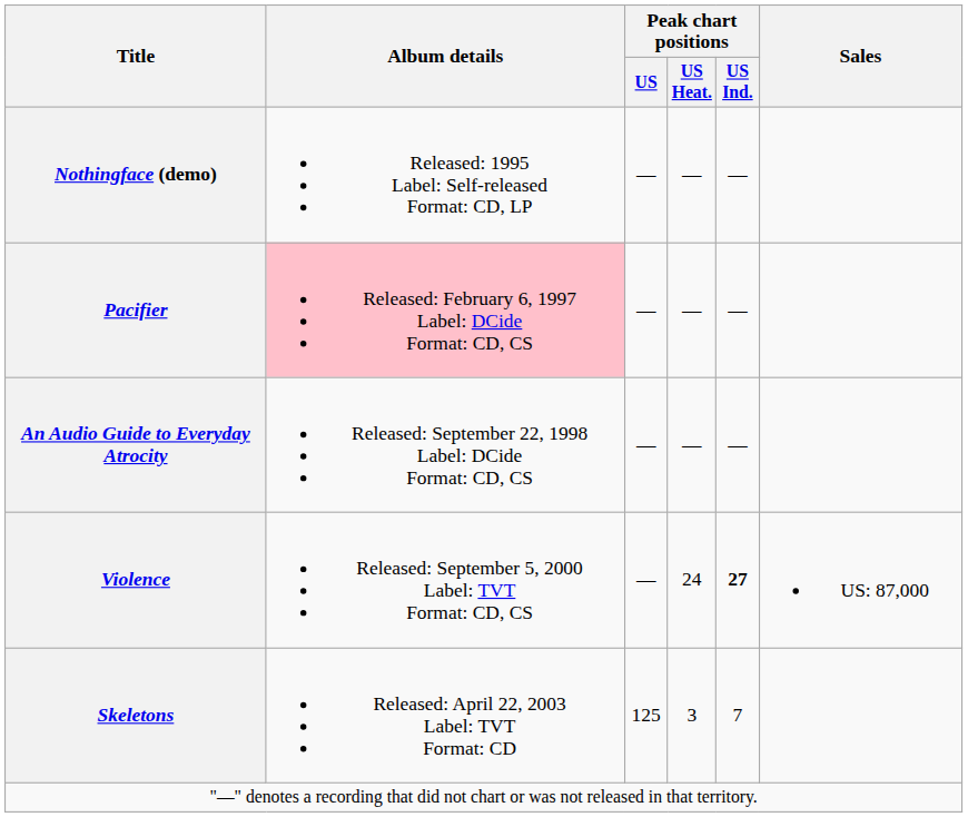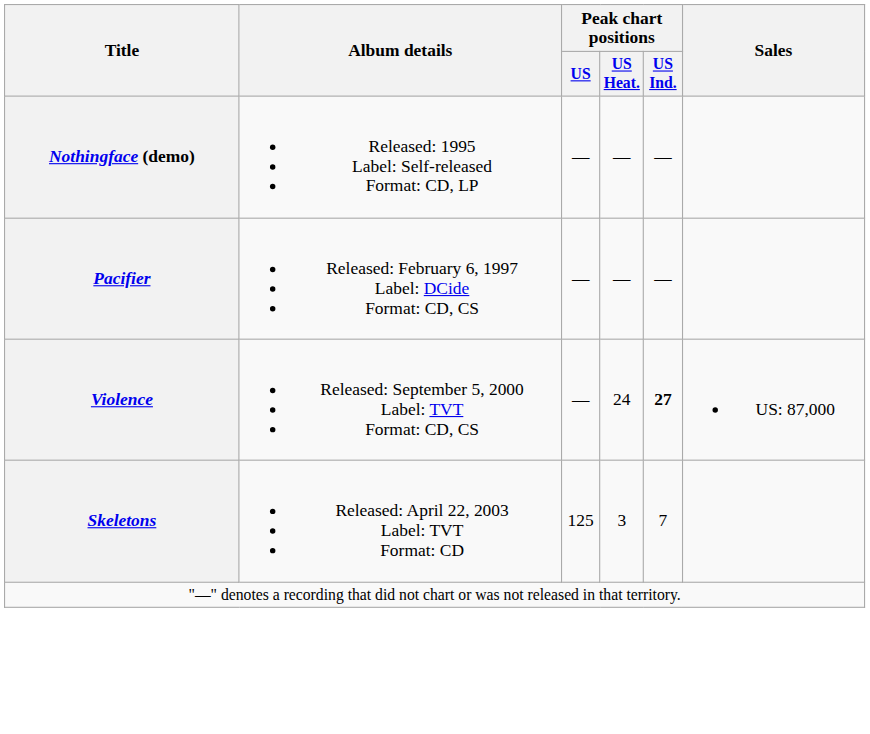 <table class="wikitable plainrowheaders" style="text-align:center;" border="1">
 <tr>
 <th rowspan="2" scope="col" style="width:13em;">Title</th>
 <th rowspan="2" scope="col" style="width:18em;">Album details</th>
 <th colspan="3" scope="col">Peak chart positions</th>
 <th rowspan="2" scope="col" style="width:10em;">Sales</th>
 </tr>
 <tr>
 <th scope="col" style="width:2em;font-size:90%;"><a href='#'>US</a><br></th>
 <th scope="col" style="width:2em;font-size:90%;"><a href='#'>US<br>Heat.</a><br></th>
 <th scope="col" style="width:2em;font-size:90%;"><a href='#'>US Ind.</a><br></th>
 </tr>
 <tr>
 <th scope="row"><em><a href='#'>Nothingface</a></em> (demo)</th>
 <td><br><ul><li>Released: 1995</li><li>Label: Self-released</li><li>Format: CD, LP</li></ul></td>
 <td>—</td>
 <td>—</td>
 <td>—</td>
 <td></td>
 </tr>
 <tr>
 <th scope="row"><em><a href='#'>Pacifier</a></em></th>
-<td style="background: pink;"><br><ul><li>Released: February 6, 1997</li><li>Label: <a href='#'>DCide</a></li><li>Format: CD, CS</li></ul></td>
-<td>—</td>
-<td>—</td>
-<td>—</td>
-<td></td>
-</tr>
-<tr>
-<th scope="row"><em><a href='#'>An Audio Guide to Everyday Atrocity</a></em></th>
-<td><br><ul><li>Released: September 22, 1998</li><li>Label: DCide</li><li>Format: CD, CS</li></ul></td>
+<td><br><ul><li>Released: February 6, 1997</li><li>Label: <a href='#'>DCide</a></li><li>Format: CD, CS</li></ul></td>
 <td>—</td>
 <td>—</td>
 <td>—</td>
 <td></td>
 </tr>
 <tr>
 <th scope="row"><em><a href='#'>Violence</a></em></th>
 <td><br><ul><li>Released: September 5, 2000</li><li>Label: <a href='#'>TVT</a></li><li>Format: CD, CS</li></ul></td>
 <td>—</td>
 <td>24</td>
 <td><strong>27</strong></td>
 <td><br><ul><li>US: 87,000</li></ul></td>
 </tr>
 <tr>
 <th scope="row"><em><a href='#'>Skeletons</a></em></th>
 <td><br><ul><li>Released: April 22, 2003</li><li>Label: TVT</li><li>Format: CD</li></ul></td>
 <td>125</td>
 <td>3</td>
 <td>7</td>
 <td></td>
 </tr>
 <tr>
 <td colspan="6" style="font-size:90%">"—" denotes a recording that did not chart or was not released in that territory.</td>
 </tr>
 </table>
